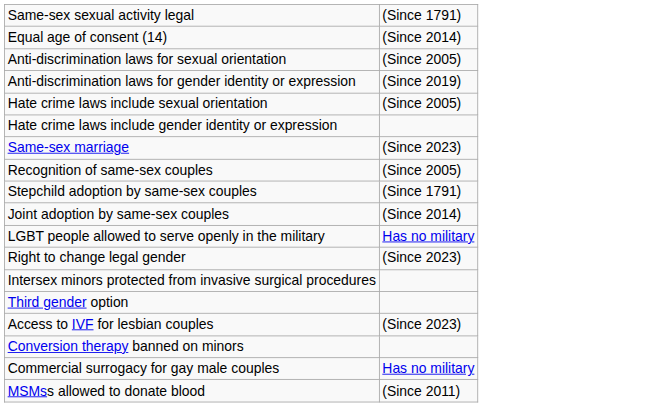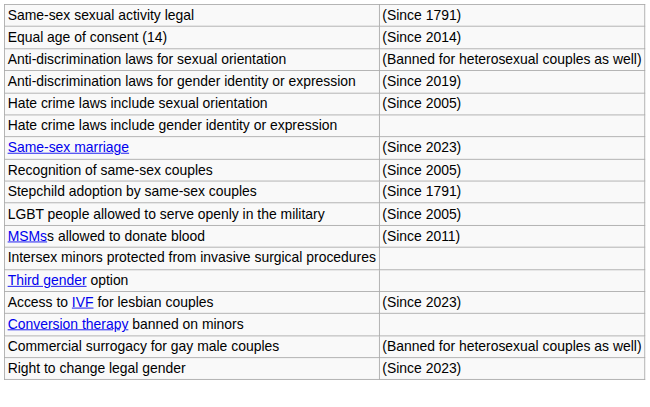 <table class="wikitable">
 <tr>
 <td>Same-sex sexual activity legal</td>
 <td> (Since 1791)</td>
 </tr>
 <tr>
 <td>Equal age of consent (14)</td>
 <td> (Since 2014)</td>
 </tr>
 <tr>
 <td>Anti-discrimination laws for sexual orientation</td>
-<td> (Since 2005)</td>
+<td> (Banned for heterosexual couples as well)</td>
 </tr>
 <tr>
 <td>Anti-discrimination laws for gender identity or expression</td>
 <td> (Since 2019)</td>
 </tr>
 <tr>
 <td>Hate crime laws include sexual orientation</td>
 <td> (Since 2005)</td>
 </tr>
 <tr>
 <td>Hate crime laws include gender identity or expression</td>
 <td></td>
 </tr>
 <tr>
 <td><a href='#'>Same-sex marriage</a></td>
 <td> (Since 2023)</td>
 </tr>
 <tr>
 <td>Recognition of same-sex couples</td>
 <td> (Since 2005)</td>
 </tr>
 <tr>
 <td>Stepchild adoption by same-sex couples</td>
 <td> (Since 1791)</td>
 </tr>
 <tr>
-<td>Joint adoption by same-sex couples</td>
-<td> (Since 2014)</td>
+<td>LGBT people allowed to serve openly in the military</td>
+<td> (Since 2005)</td>
 </tr>
 <tr>
-<td>LGBT people allowed to serve openly in the military</td>
-<td><a href='#'>Has no military</a></td>
-</tr>
-<tr>
-<td>Right to change legal gender</td>
-<td> (Since 2023)</td>
+<td><a href='#'>MSMs</a>s allowed to donate blood</td>
+<td> (Since 2011)</td>
 </tr>
 <tr>
 <td>Intersex minors protected from invasive surgical procedures</td>
 <td></td>
 </tr>
 <tr>
 <td><a href='#'>Third gender</a> option</td>
 <td></td>
 </tr>
 <tr>
 <td>Access to <a href='#'>IVF</a> for lesbian couples</td>
 <td> (Since 2023)</td>
 </tr>
 <tr>
 <td><a href='#'>Conversion therapy</a> banned on minors</td>
 <td></td>
 </tr>
 <tr>
 <td>Commercial surrogacy for gay male couples</td>
-<td><a href='#'>Has no military</a></td>
+<td> (Banned for heterosexual couples as well)</td>
 </tr>
 <tr>
-<td><a href='#'>MSMs</a>s allowed to donate blood</td>
-<td> (Since 2011)</td>
+<td>Right to change legal gender</td>
+<td> (Since 2023)</td>
 </tr>
 </table>
